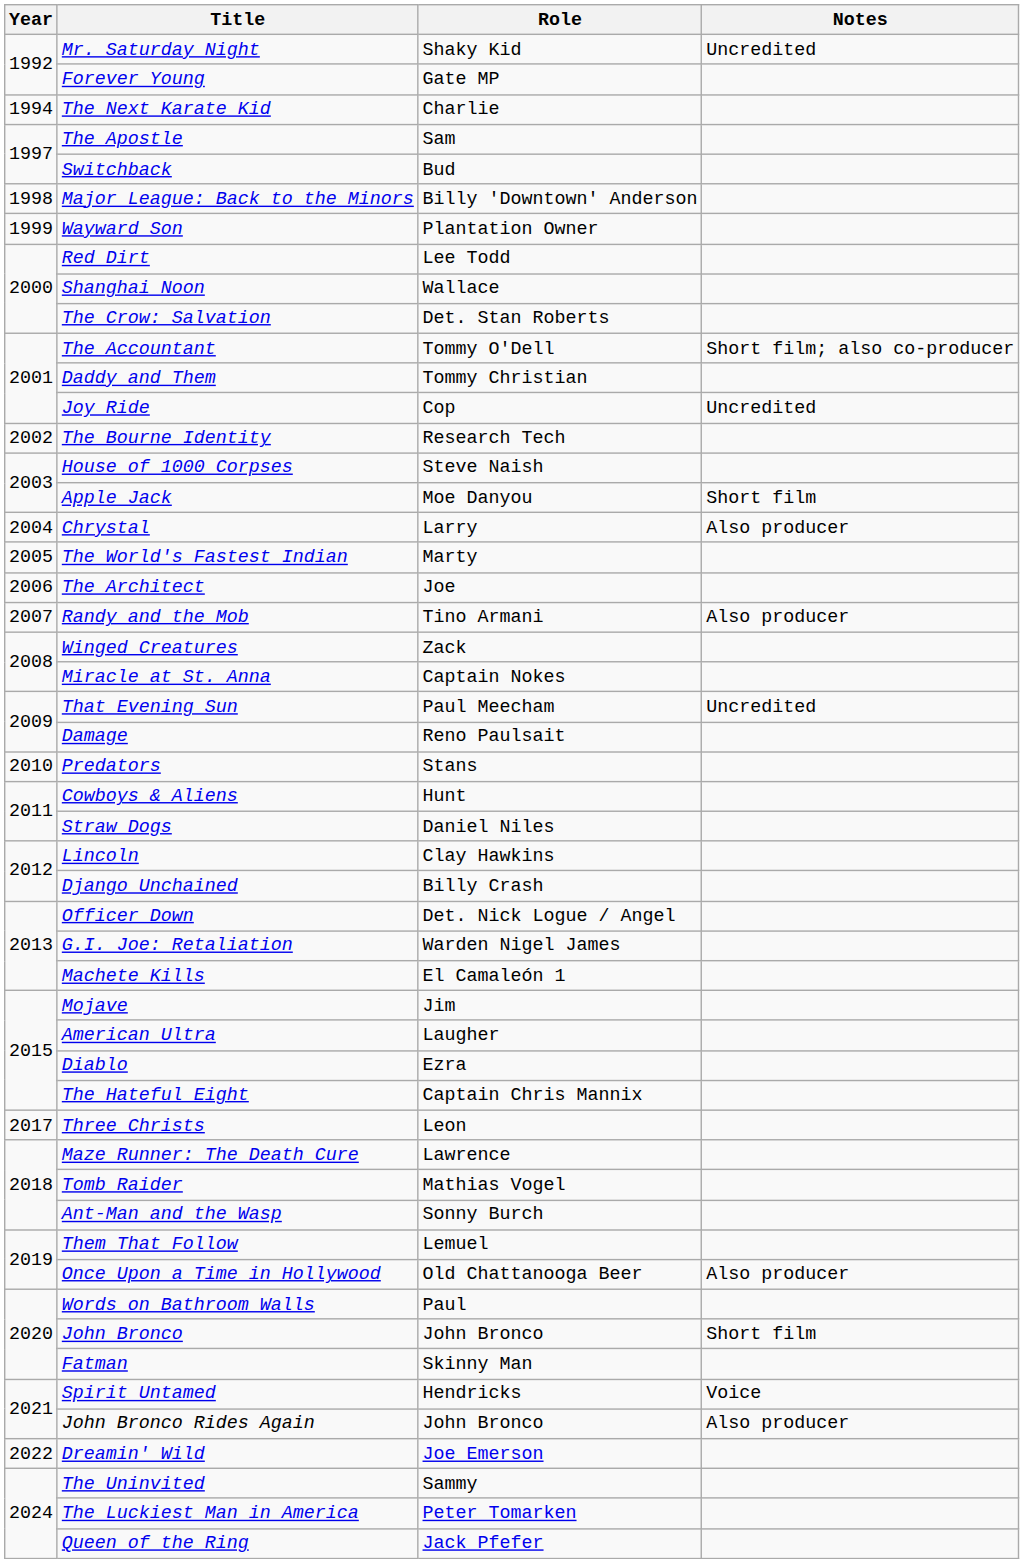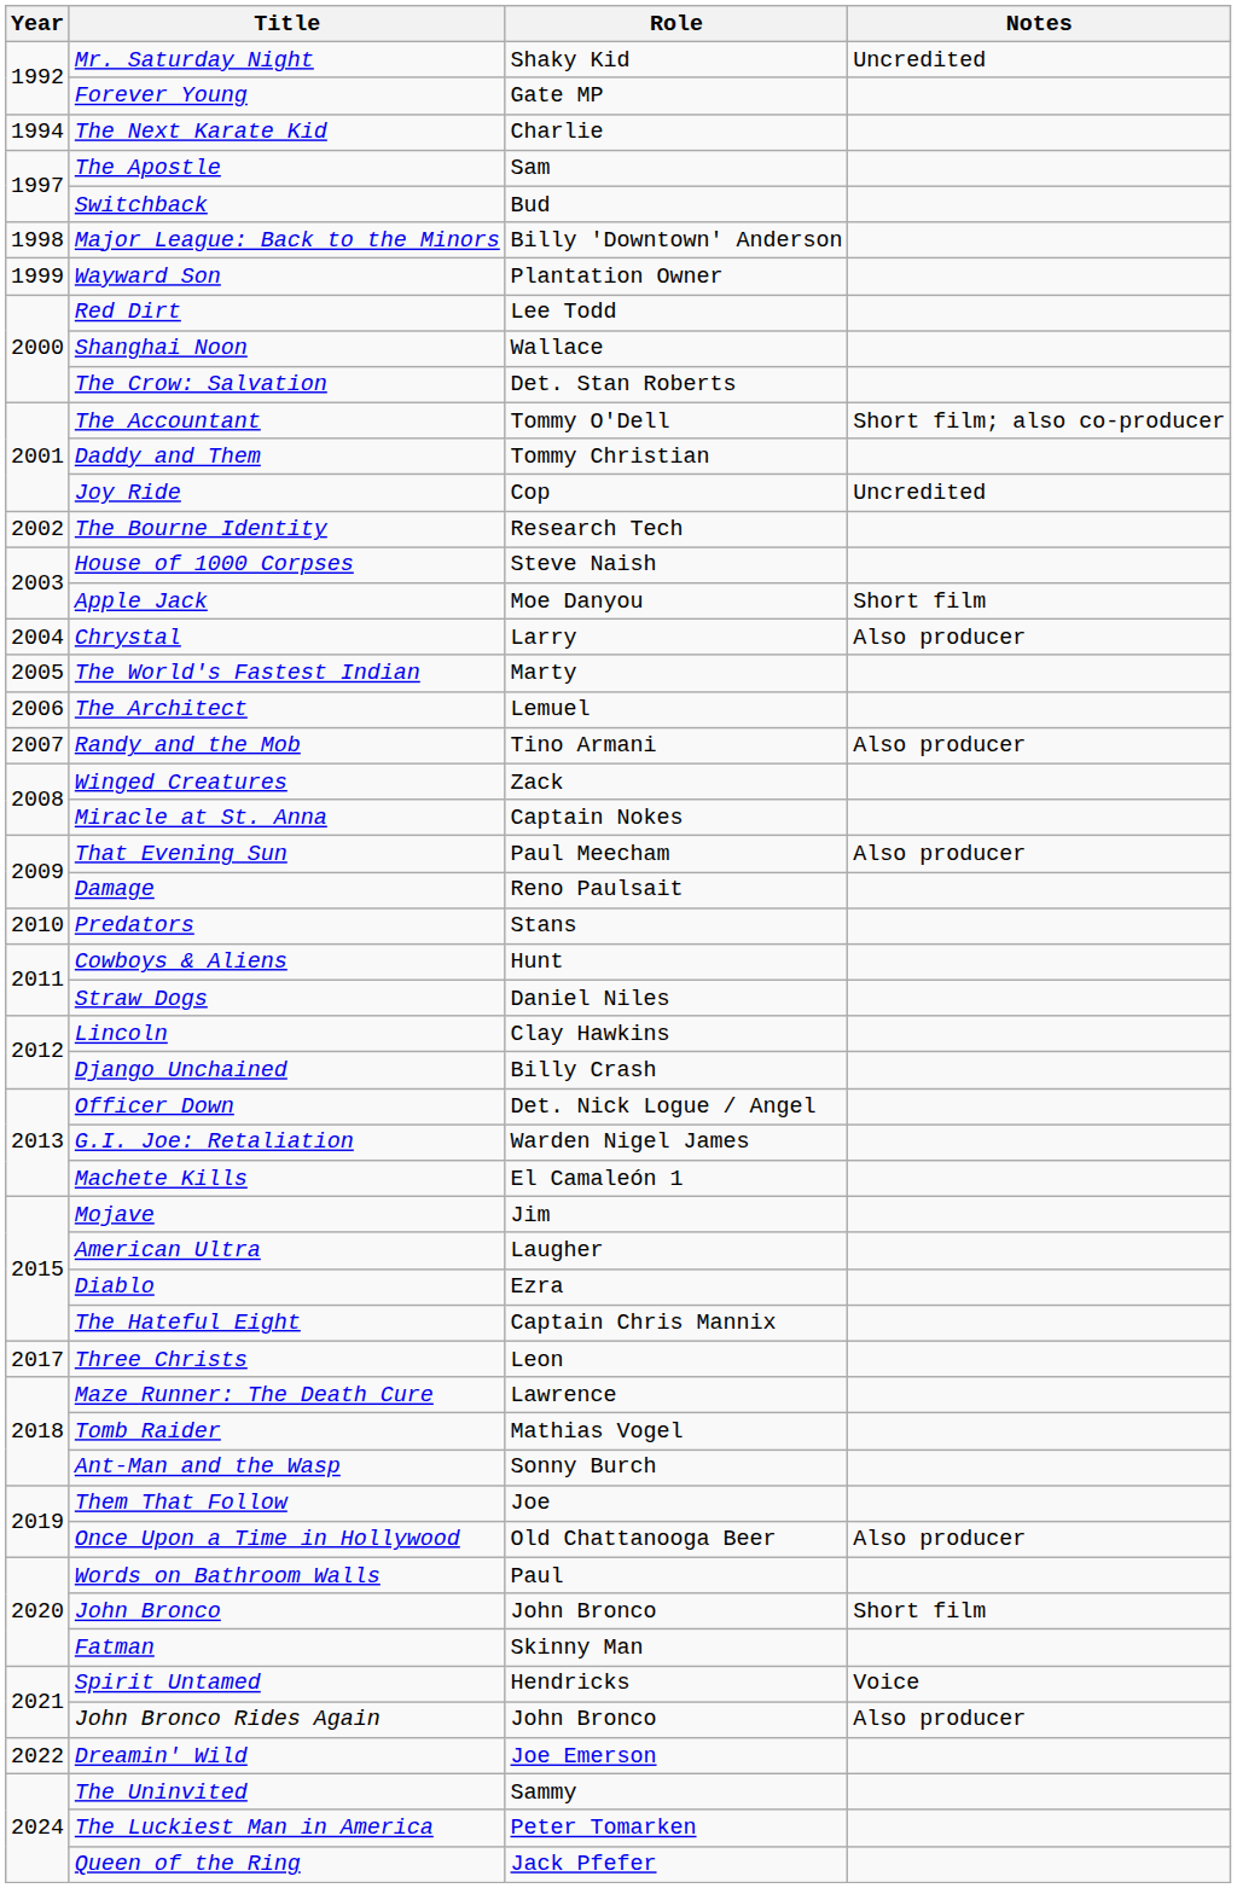 <table class="wikitable sortable">
 <tr>
 <th>Year</th>
 <th>Title</th>
 <th>Role</th>
 <th>Notes</th>
 </tr>
 <tr>
 <td rowspan="2">1992</td>
 <td><em><a href='#'>Mr. Saturday Night</a></em></td>
 <td>Shaky Kid</td>
 <td>Uncredited</td>
 </tr>
 <tr>
 <td><em><a href='#'>Forever Young</a></em></td>
 <td>Gate MP</td>
 <td></td>
 </tr>
 <tr>
 <td>1994</td>
 <td><em><a href='#'>The Next Karate Kid</a></em></td>
 <td>Charlie</td>
 <td></td>
 </tr>
 <tr>
 <td rowspan="2">1997</td>
 <td><em><a href='#'>The Apostle</a></em></td>
 <td>Sam</td>
 <td></td>
 </tr>
 <tr>
 <td><em><a href='#'>Switchback</a></em></td>
 <td>Bud</td>
 <td></td>
 </tr>
 <tr>
 <td>1998</td>
 <td><em><a href='#'>Major League: Back to the Minors</a></em></td>
 <td>Billy 'Downtown' Anderson</td>
 <td></td>
 </tr>
 <tr>
 <td>1999</td>
 <td><em><a href='#'>Wayward Son</a></em></td>
 <td>Plantation Owner</td>
 <td></td>
 </tr>
 <tr>
 <td rowspan="3">2000</td>
 <td><em><a href='#'>Red Dirt</a></em></td>
 <td>Lee Todd</td>
 <td></td>
 </tr>
 <tr>
 <td><em><a href='#'>Shanghai Noon</a></em></td>
 <td>Wallace</td>
 <td></td>
 </tr>
 <tr>
 <td><em><a href='#'>The Crow: Salvation</a></em></td>
 <td>Det. Stan Roberts</td>
 <td></td>
 </tr>
 <tr>
 <td rowspan="3">2001</td>
 <td><em><a href='#'>The Accountant</a></em></td>
 <td>Tommy O'Dell</td>
 <td>Short film; also co-producer</td>
 </tr>
 <tr>
 <td><em><a href='#'>Daddy and Them</a></em></td>
 <td>Tommy Christian</td>
 <td></td>
 </tr>
 <tr>
 <td><em><a href='#'>Joy Ride</a></em></td>
 <td>Cop</td>
 <td>Uncredited</td>
 </tr>
 <tr>
 <td>2002</td>
 <td><em><a href='#'>The Bourne Identity</a></em></td>
 <td>Research Tech</td>
 <td></td>
 </tr>
 <tr>
 <td rowspan="2">2003</td>
 <td><em><a href='#'>House of 1000 Corpses</a></em></td>
 <td>Steve Naish</td>
 <td></td>
 </tr>
 <tr>
 <td><em><a href='#'>Apple Jack</a></em></td>
 <td>Moe Danyou</td>
 <td>Short film</td>
 </tr>
 <tr>
 <td>2004</td>
 <td><em><a href='#'>Chrystal</a></em></td>
 <td>Larry</td>
 <td>Also producer</td>
 </tr>
 <tr>
 <td>2005</td>
 <td><em><a href='#'>The World's Fastest Indian</a></em></td>
 <td>Marty</td>
 <td></td>
 </tr>
 <tr>
 <td>2006</td>
 <td><em><a href='#'>The Architect</a></em></td>
-<td>Joe</td>
+<td>Lemuel</td>
 <td></td>
 </tr>
 <tr>
 <td>2007</td>
 <td><em><a href='#'>Randy and the Mob</a></em></td>
 <td>Tino Armani</td>
 <td>Also producer</td>
 </tr>
 <tr>
 <td rowspan="2">2008</td>
 <td><em><a href='#'>Winged Creatures</a></em></td>
 <td>Zack</td>
 <td></td>
 </tr>
 <tr>
 <td><em><a href='#'>Miracle at St. Anna</a></em></td>
 <td>Captain Nokes</td>
 <td></td>
 </tr>
 <tr>
 <td rowspan="2">2009</td>
 <td><em><a href='#'>That Evening Sun</a></em></td>
 <td>Paul Meecham</td>
-<td>Uncredited</td>
+<td>Also producer</td>
 </tr>
 <tr>
 <td><em><a href='#'>Damage</a></em></td>
 <td>Reno Paulsait</td>
 <td></td>
 </tr>
 <tr>
 <td>2010</td>
 <td><em><a href='#'>Predators</a></em></td>
 <td>Stans</td>
 <td></td>
 </tr>
 <tr>
 <td rowspan="2">2011</td>
 <td><em><a href='#'>Cowboys & Aliens</a></em></td>
 <td>Hunt</td>
 <td></td>
 </tr>
 <tr>
 <td><em><a href='#'>Straw Dogs</a></em></td>
 <td>Daniel Niles</td>
 <td></td>
 </tr>
 <tr>
 <td rowspan="2">2012</td>
 <td><em><a href='#'>Lincoln</a></em></td>
 <td>Clay Hawkins</td>
 <td></td>
 </tr>
 <tr>
 <td><em><a href='#'>Django Unchained</a></em></td>
 <td>Billy Crash</td>
 <td></td>
 </tr>
 <tr>
 <td rowspan="3">2013</td>
 <td><em><a href='#'>Officer Down</a></em></td>
 <td>Det. Nick Logue / Angel</td>
 <td></td>
 </tr>
 <tr>
 <td><em><a href='#'>G.I. Joe: Retaliation</a></em></td>
 <td>Warden Nigel James</td>
 <td></td>
 </tr>
 <tr>
 <td><em><a href='#'>Machete Kills</a></em></td>
 <td>El Camaleón 1</td>
 <td></td>
 </tr>
 <tr>
 <td rowspan="4">2015</td>
 <td><em><a href='#'>Mojave</a></em></td>
 <td>Jim</td>
 <td></td>
 </tr>
 <tr>
 <td><em><a href='#'>American Ultra</a></em></td>
 <td>Laugher</td>
 <td></td>
 </tr>
 <tr>
 <td><em><a href='#'>Diablo</a></em></td>
 <td>Ezra</td>
 <td></td>
 </tr>
 <tr>
 <td><em><a href='#'>The Hateful Eight</a></em></td>
 <td>Captain Chris Mannix</td>
 <td></td>
 </tr>
 <tr>
 <td>2017</td>
 <td><em><a href='#'>Three Christs</a></em></td>
 <td>Leon</td>
 <td></td>
 </tr>
 <tr>
 <td rowspan="3">2018</td>
 <td><em><a href='#'>Maze Runner: The Death Cure</a></em></td>
 <td>Lawrence</td>
 <td></td>
 </tr>
 <tr>
 <td><em><a href='#'>Tomb Raider</a></em></td>
 <td>Mathias Vogel</td>
 <td></td>
 </tr>
 <tr>
 <td><em><a href='#'>Ant-Man and the Wasp</a></em></td>
 <td>Sonny Burch</td>
 <td></td>
 </tr>
 <tr>
 <td rowspan="2">2019</td>
 <td><em><a href='#'>Them That Follow</a></em></td>
-<td>Lemuel</td>
+<td>Joe</td>
 <td></td>
 </tr>
 <tr>
 <td><em><a href='#'>Once Upon a Time in Hollywood</a></em></td>
 <td>Old Chattanooga Beer</td>
 <td>Also producer</td>
 </tr>
 <tr>
 <td rowspan="3">2020</td>
 <td><em><a href='#'>Words on Bathroom Walls</a></em></td>
 <td>Paul</td>
 <td></td>
 </tr>
 <tr>
 <td><em><a href='#'>John Bronco</a></em></td>
 <td>John Bronco</td>
 <td>Short film</td>
 </tr>
 <tr>
 <td><em><a href='#'>Fatman</a></em></td>
 <td>Skinny Man</td>
 <td></td>
 </tr>
 <tr>
 <td rowspan="2">2021</td>
 <td><em><a href='#'>Spirit Untamed</a></em></td>
 <td>Hendricks</td>
 <td>Voice</td>
 </tr>
 <tr>
 <td><em>John Bronco Rides Again</em></td>
 <td>John Bronco</td>
 <td>Also producer</td>
 </tr>
 <tr>
 <td>2022</td>
 <td><em><a href='#'>Dreamin' Wild</a></em></td>
 <td><a href='#'>Joe Emerson</a></td>
 <td></td>
 </tr>
 <tr>
 <td rowspan=3>2024</td>
 <td><em><a href='#'>The Uninvited</a></em></td>
 <td>Sammy</td>
 <td></td>
 </tr>
 <tr>
 <td><em><a href='#'>The Luckiest Man in America</a></em></td>
 <td><a href='#'>Peter Tomarken</a></td>
 <td></td>
 </tr>
 <tr>
 <td><em><a href='#'>Queen of the Ring</a></em></td>
 <td><a href='#'>Jack Pfefer</a></td>
 <td></td>
 </tr>
 </table>
